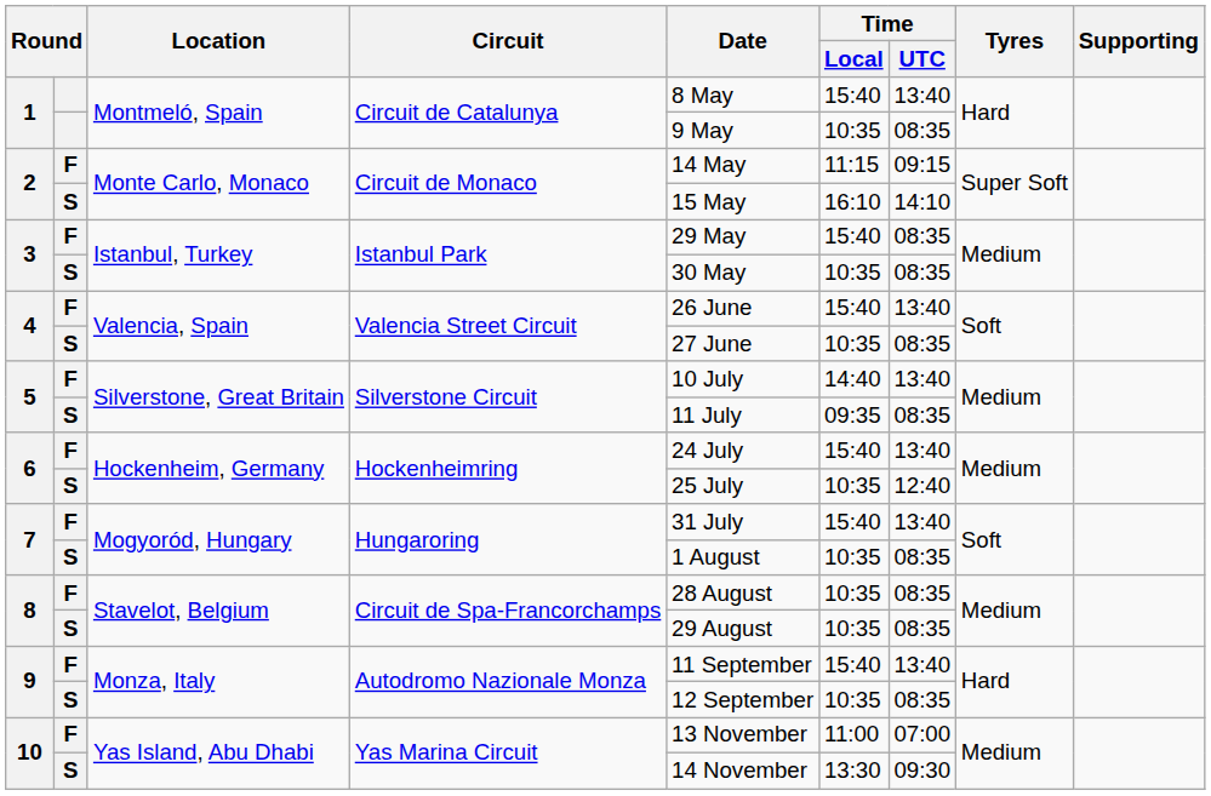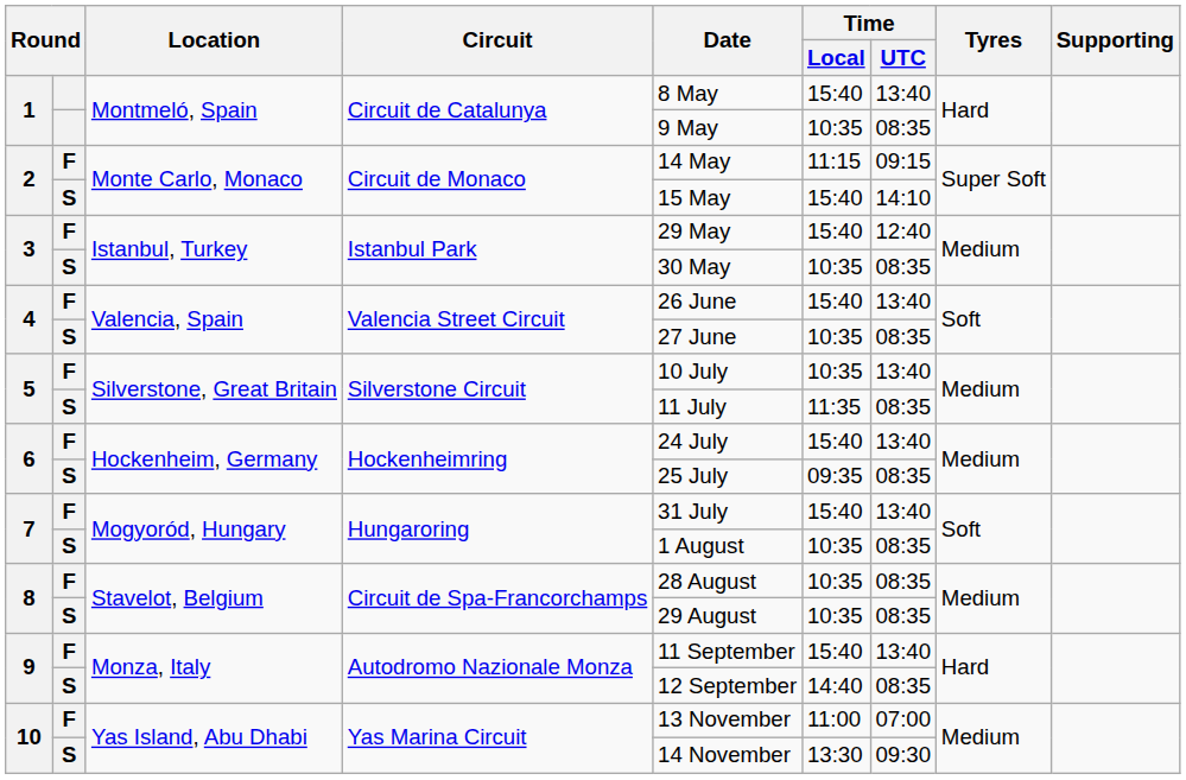 <table class="wikitable" style="font-size: 85%;">
 <tr>
 <th colspan=2 rowspan=2>Round</th>
 <th rowspan=2>Location</th>
 <th rowspan=2>Circuit</th>
 <th rowspan=2>Date</th>
 <th colspan=2>Time</th>
 <th rowspan=2>Tyres</th>
 <th rowspan=2>Supporting</th>
 </tr>
 <tr>
 <th><a href='#'>Local</a></th>
 <th><a href='#'>UTC</a></th>
 </tr>
 <tr>
 <th rowspan=2>1</th>
 <th></th>
 <td rowspan=2> <a href='#'>Montmeló</a>, <a href='#'>Spain</a></td>
 <td rowspan=2><a href='#'>Circuit de Catalunya</a></td>
 <td>8 May</td>
 <td>15:40</td>
 <td>13:40</td>
 <td rowspan=2>Hard</td>
 <td rowspan=2><em></em></td>
 </tr>
 <tr>
 <th></th>
 <td>9 May</td>
 <td>10:35</td>
 <td>08:35</td>
 </tr>
 <tr>
 <th rowspan=2>2</th>
 <th>F</th>
 <td rowspan=2> <a href='#'>Monte Carlo</a>, <a href='#'>Monaco</a></td>
 <td rowspan=2><a href='#'>Circuit de Monaco</a></td>
 <td>14 May</td>
 <td>11:15</td>
 <td>09:15</td>
 <td rowspan=2>Super Soft</td>
 <td rowspan=2><em></em></td>
 </tr>
 <tr>
 <th>S</th>
 <td>15 May</td>
-<td>16:10</td>
+<td>15:40</td>
 <td>14:10</td>
 </tr>
 <tr>
 <th rowspan=2>3</th>
 <th>F</th>
 <td rowspan=2> <a href='#'>Istanbul</a>, <a href='#'>Turkey</a></td>
 <td rowspan=2><a href='#'>Istanbul Park</a></td>
 <td>29 May</td>
 <td>15:40</td>
-<td>08:35</td>
+<td>12:40</td>
 <td rowspan=2>Medium</td>
 <td rowspan=2><em></em></td>
 </tr>
 <tr>
 <th>S</th>
 <td>30 May</td>
 <td>10:35</td>
 <td>08:35</td>
 </tr>
 <tr>
 <th rowspan=2>4</th>
 <th>F</th>
 <td rowspan=2> <a href='#'>Valencia</a>, <a href='#'>Spain</a></td>
 <td rowspan=2><a href='#'>Valencia Street Circuit</a></td>
 <td>26 June</td>
 <td>15:40</td>
 <td>13:40</td>
 <td rowspan=2>Soft</td>
 <td rowspan=2><em></em></td>
 </tr>
 <tr>
 <th>S</th>
 <td>27 June</td>
 <td>10:35</td>
 <td>08:35</td>
 </tr>
 <tr>
 <th rowspan=2>5</th>
 <th>F</th>
 <td rowspan=2> <a href='#'>Silverstone</a>, <a href='#'>Great Britain</a></td>
 <td rowspan=2><a href='#'>Silverstone Circuit</a></td>
 <td>10 July</td>
-<td>14:40</td>
+<td>10:35</td>
 <td>13:40</td>
 <td rowspan=2>Medium</td>
 <td rowspan=2><em></em></td>
 </tr>
 <tr>
 <th>S</th>
 <td>11 July</td>
-<td>09:35</td>
+<td>11:35</td>
 <td>08:35</td>
 </tr>
 <tr>
 <th rowspan=2>6</th>
 <th>F</th>
 <td rowspan=2> <a href='#'>Hockenheim</a>, <a href='#'>Germany</a></td>
 <td rowspan=2><a href='#'>Hockenheimring</a></td>
 <td>24 July</td>
 <td>15:40</td>
 <td>13:40</td>
 <td rowspan=2>Medium</td>
 <td rowspan=2><em></em></td>
 </tr>
 <tr>
 <th>S</th>
 <td>25 July</td>
-<td>10:35</td>
-<td>12:40</td>
+<td>09:35</td>
+<td>08:35</td>
 </tr>
 <tr>
 <th rowspan=2>7</th>
 <th>F</th>
 <td rowspan=2> <a href='#'>Mogyoród</a>, <a href='#'>Hungary</a></td>
 <td rowspan=2><a href='#'>Hungaroring</a></td>
 <td>31 July</td>
 <td>15:40</td>
 <td>13:40</td>
 <td rowspan=2>Soft</td>
 <td rowspan=2><em></em></td>
 </tr>
 <tr>
 <th>S</th>
 <td>1 August</td>
 <td>10:35</td>
 <td>08:35</td>
 </tr>
 <tr>
 <th rowspan=2>8</th>
 <th>F</th>
 <td rowspan=2> <a href='#'>Stavelot</a>, <a href='#'>Belgium</a></td>
 <td rowspan=2><a href='#'>Circuit de Spa-Francorchamps</a></td>
 <td>28 August</td>
 <td>10:35</td>
 <td>08:35</td>
 <td rowspan=2>Medium</td>
 <td rowspan=2><em></em></td>
 </tr>
 <tr>
 <th>S</th>
 <td>29 August</td>
 <td>10:35</td>
 <td>08:35</td>
 </tr>
 <tr>
 <th rowspan=2>9</th>
 <th>F</th>
 <td rowspan=2> <a href='#'>Monza</a>, <a href='#'>Italy</a></td>
 <td rowspan=2><a href='#'>Autodromo Nazionale Monza</a></td>
 <td>11 September</td>
 <td>15:40</td>
 <td>13:40</td>
 <td rowspan=2>Hard</td>
 <td rowspan=2><em></em></td>
 </tr>
 <tr>
 <th>S</th>
 <td>12 September</td>
-<td>10:35</td>
+<td>14:40</td>
 <td>08:35</td>
 </tr>
 <tr>
 <th rowspan=2>10</th>
 <th>F</th>
 <td rowspan=2> <a href='#'>Yas Island</a>, <a href='#'>Abu Dhabi</a></td>
 <td rowspan=2><a href='#'>Yas Marina Circuit</a></td>
 <td>13 November</td>
 <td>11:00</td>
 <td>07:00</td>
 <td rowspan=2>Medium</td>
 <td rowspan=2><em></em></td>
 </tr>
 <tr>
 <th>S</th>
 <td>14 November</td>
 <td>13:30</td>
 <td>09:30</td>
 </tr>
 </table>
